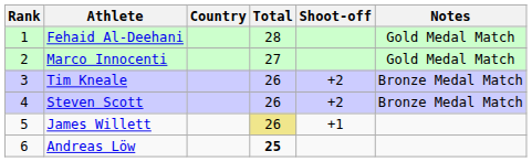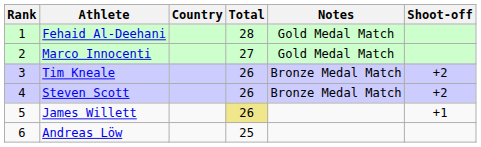 <table class="wikitable sortable" style="text-align:center">
 <tr>
 <th>Rank</th>
 <th>Athlete</th>
 <th>Country</th>
 <th class="unsortable" style="width: 28px">Total</th>
+<th class="unsortable">Notes</th>
 <th>Shoot-off</th>
-<th class="unsortable">Notes</th>
 </tr>
 <tr bgcolor=#ccffcc>
 <td>1</td>
 <td align="left"><a href='#'>Fehaid Al-Deehani</a></td>
 <td align="left"></td>
 <td>28</td>
+<td>Gold Medal Match</td>
 <td></td>
-<td>Gold Medal Match</td>
 </tr>
 <tr bgcolor=#ccffcc>
 <td>2</td>
 <td align="left"><a href='#'>Marco Innocenti</a></td>
 <td align="left"></td>
 <td>27</td>
+<td>Gold Medal Match</td>
 <td></td>
-<td>Gold Medal Match</td>
 </tr>
 <tr bgcolor=#ccccff>
 <td>3</td>
 <td align="left"><a href='#'>Tim Kneale</a></td>
 <td align="left"></td>
 <td>26</td>
+<td>Bronze Medal Match</td>
 <td>+2</td>
-<td>Bronze Medal Match</td>
 </tr>
 <tr bgcolor=#ccccff>
 <td>4</td>
 <td align="left"><a href='#'>Steven Scott</a></td>
 <td align="left"></td>
 <td>26</td>
+<td>Bronze Medal Match</td>
 <td>+2</td>
-<td>Bronze Medal Match</td>
 </tr>
 <tr>
 <td>5</td>
 <td align="left"><a href='#'>James Willett</a></td>
 <td align="left"></td>
 <td style="background: khaki;">26</td>
+<td></td>
 <td>+1</td>
-<td></td>
 </tr>
 <tr>
 <td>6</td>
 <td align="left"><a href='#'>Andreas Löw</a></td>
 <td align="left"></td>
-<td><strong>25</strong></td>
+<td>25</td>
 <td></td>
 <td></td>
 </tr>
 </table>
